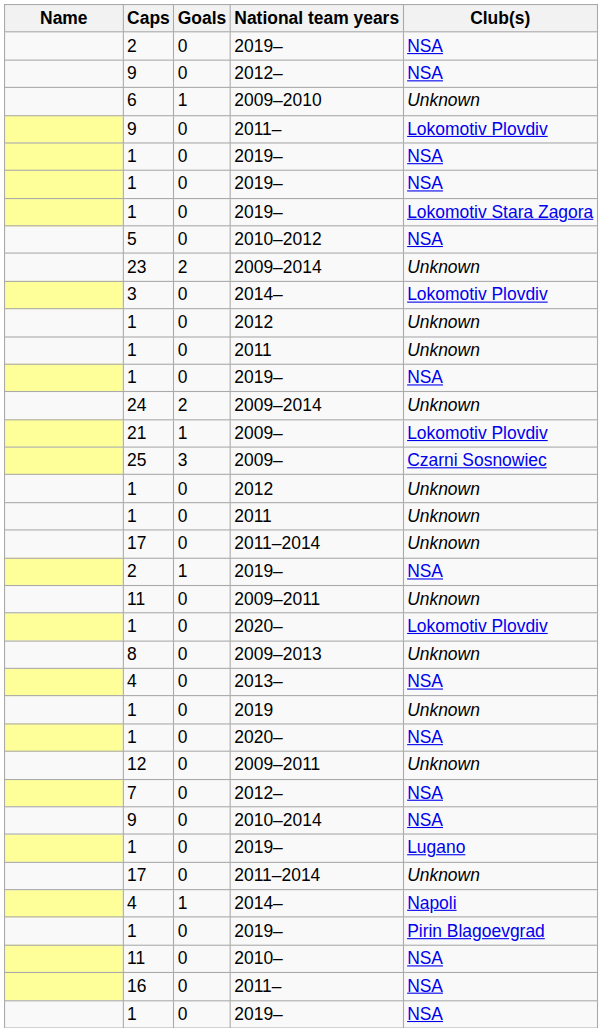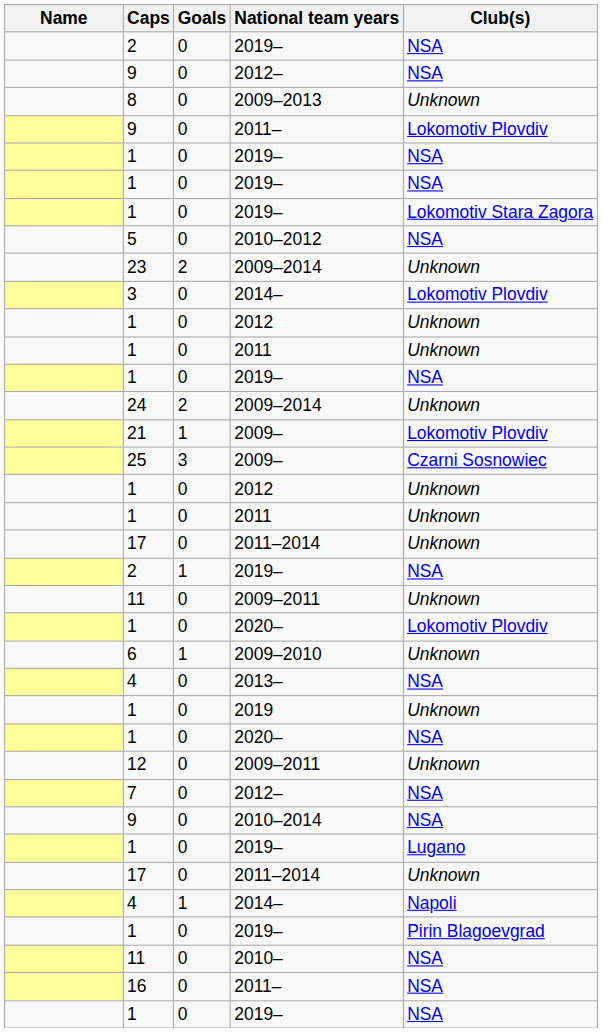 <table class="wikitable sortable">
 <tr>
 <th width="20%">Name</th>
 <th>Caps</th>
 <th>Goals</th>
 <th>National team years</th>
 <th>Club(s)</th>
 </tr>
 <tr>
 <td></td>
 <td>2</td>
 <td>0</td>
 <td>2019–</td>
 <td> <a href='#'>NSA</a></td>
 </tr>
 <tr>
 <td></td>
 <td>9</td>
 <td>0</td>
 <td>2012–</td>
 <td> <a href='#'>NSA</a></td>
 </tr>
 <tr>
 <td></td>
-<td>6</td>
-<td>1</td>
-<td>2009–2010</td>
+<td>8</td>
+<td>0</td>
+<td>2009–2013</td>
 <td><em>Unknown</em></td>
 </tr>
 <tr>
 <td style="background-color:#FFFF99"><strong></strong></td>
 <td>9</td>
 <td>0</td>
 <td>2011–</td>
 <td> <a href='#'>Lokomotiv Plovdiv</a></td>
 </tr>
 <tr>
 <td style="background-color:#FFFF99"><strong></strong></td>
 <td>1</td>
 <td>0</td>
 <td>2019–</td>
 <td> <a href='#'>NSA</a></td>
 </tr>
 <tr>
 <td style="background-color:#FFFF99"><strong></strong></td>
 <td>1</td>
 <td>0</td>
 <td>2019–</td>
 <td> <a href='#'>NSA</a></td>
 </tr>
 <tr>
 <td style="background-color:#FFFF99"><strong></strong></td>
 <td>1</td>
 <td>0</td>
 <td>2019–</td>
 <td> <a href='#'>Lokomotiv Stara Zagora</a></td>
 </tr>
 <tr>
 <td></td>
 <td>5</td>
 <td>0</td>
 <td>2010–2012</td>
 <td> <a href='#'>NSA</a></td>
 </tr>
 <tr>
 <td></td>
 <td>23</td>
 <td>2</td>
 <td>2009–2014</td>
 <td><em>Unknown</em></td>
 </tr>
 <tr>
 <td style="background-color:#FFFF99"><strong></strong></td>
 <td>3</td>
 <td>0</td>
 <td>2014–</td>
 <td> <a href='#'>Lokomotiv Plovdiv</a></td>
 </tr>
 <tr>
 <td></td>
 <td>1</td>
 <td>0</td>
 <td>2012</td>
 <td><em>Unknown</em></td>
 </tr>
 <tr>
 <td></td>
 <td>1</td>
 <td>0</td>
 <td>2011</td>
 <td><em>Unknown</em></td>
 </tr>
 <tr>
 <td style="background-color:#FFFF99"><strong></strong></td>
 <td>1</td>
 <td>0</td>
 <td>2019–</td>
 <td> <a href='#'>NSA</a></td>
 </tr>
 <tr>
 <td></td>
 <td>24</td>
 <td>2</td>
 <td>2009–2014</td>
 <td><em>Unknown</em></td>
 </tr>
 <tr>
 <td style="background-color:#FFFF99"><strong></strong></td>
 <td>21</td>
 <td>1</td>
 <td>2009–</td>
 <td> <a href='#'>Lokomotiv Plovdiv</a></td>
 </tr>
 <tr>
 <td style="background-color:#FFFF99"><strong></strong></td>
 <td>25</td>
 <td>3</td>
 <td>2009–</td>
 <td> <a href='#'>Czarni Sosnowiec</a></td>
 </tr>
 <tr>
 <td></td>
 <td>1</td>
 <td>0</td>
 <td>2012</td>
 <td><em>Unknown</em></td>
 </tr>
 <tr>
 <td></td>
 <td>1</td>
 <td>0</td>
 <td>2011</td>
 <td><em>Unknown</em></td>
 </tr>
 <tr>
 <td></td>
 <td>17</td>
 <td>0</td>
 <td>2011–2014</td>
 <td><em>Unknown</em></td>
 </tr>
 <tr>
 <td style="background-color:#FFFF99"><strong></strong></td>
 <td>2</td>
 <td>1</td>
 <td>2019–</td>
 <td> <a href='#'>NSA</a></td>
 </tr>
 <tr>
 <td></td>
 <td>11</td>
 <td>0</td>
 <td>2009–2011</td>
 <td><em>Unknown</em></td>
 </tr>
 <tr>
 <td style="background-color:#FFFF99"><strong></strong></td>
 <td>1</td>
 <td>0</td>
 <td>2020–</td>
 <td> <a href='#'>Lokomotiv Plovdiv</a></td>
 </tr>
 <tr>
 <td></td>
-<td>8</td>
-<td>0</td>
-<td>2009–2013</td>
+<td>6</td>
+<td>1</td>
+<td>2009–2010</td>
 <td><em>Unknown</em></td>
 </tr>
 <tr>
 <td style="background-color:#FFFF99"><strong></strong></td>
 <td>4</td>
 <td>0</td>
 <td>2013–</td>
 <td> <a href='#'>NSA</a></td>
 </tr>
 <tr>
 <td></td>
 <td>1</td>
 <td>0</td>
 <td>2019</td>
 <td><em>Unknown</em></td>
 </tr>
 <tr>
 <td style="background-color:#FFFF99"><strong></strong></td>
 <td>1</td>
 <td>0</td>
 <td>2020–</td>
 <td> <a href='#'>NSA</a></td>
 </tr>
 <tr>
 <td></td>
 <td>12</td>
 <td>0</td>
 <td>2009–2011</td>
 <td><em>Unknown</em></td>
 </tr>
 <tr>
 <td style="background-color:#FFFF99"><strong></strong></td>
 <td>7</td>
 <td>0</td>
 <td>2012–</td>
 <td> <a href='#'>NSA</a></td>
 </tr>
 <tr>
 <td></td>
 <td>9</td>
 <td>0</td>
 <td>2010–2014</td>
 <td> <a href='#'>NSA</a></td>
 </tr>
 <tr>
 <td style="background-color:#FFFF99"><strong></strong></td>
 <td>1</td>
 <td>0</td>
 <td>2019–</td>
 <td> <a href='#'>Lugano</a></td>
 </tr>
 <tr>
 <td></td>
 <td>17</td>
 <td>0</td>
 <td>2011–2014</td>
 <td><em>Unknown</em></td>
 </tr>
 <tr>
 <td style="background-color:#FFFF99"><strong></strong></td>
 <td>4</td>
 <td>1</td>
 <td>2014–</td>
 <td> <a href='#'>Napoli</a></td>
 </tr>
 <tr>
 <td></td>
 <td>1</td>
 <td>0</td>
 <td>2019–</td>
 <td> <a href='#'>Pirin Blagoevgrad</a></td>
 </tr>
 <tr>
 <td style="background-color:#FFFF99"><strong></strong></td>
 <td>11</td>
 <td>0</td>
 <td>2010–</td>
 <td> <a href='#'>NSA</a></td>
 </tr>
 <tr>
 <td style="background-color:#FFFF99"><strong></strong></td>
 <td>16</td>
 <td>0</td>
 <td>2011–</td>
 <td> <a href='#'>NSA</a></td>
 </tr>
 <tr>
 <td></td>
 <td>1</td>
 <td>0</td>
 <td>2019–</td>
 <td> <a href='#'>NSA</a></td>
 </tr>
 </table>
